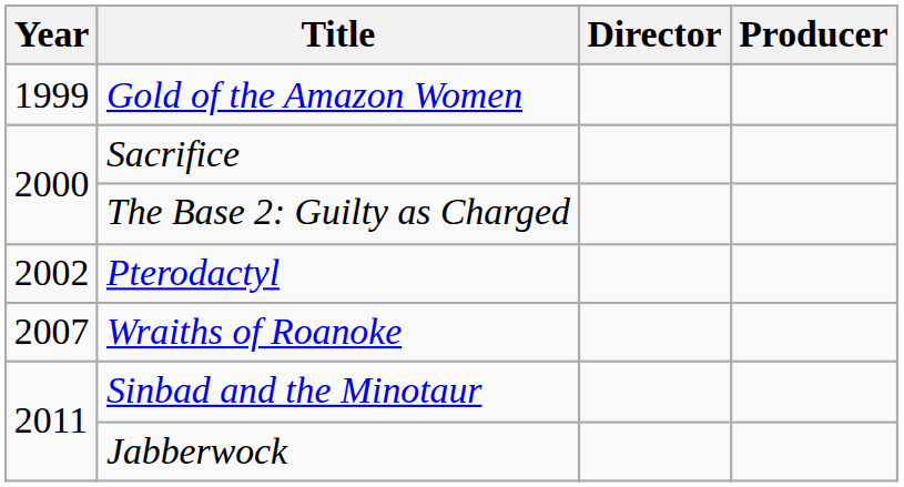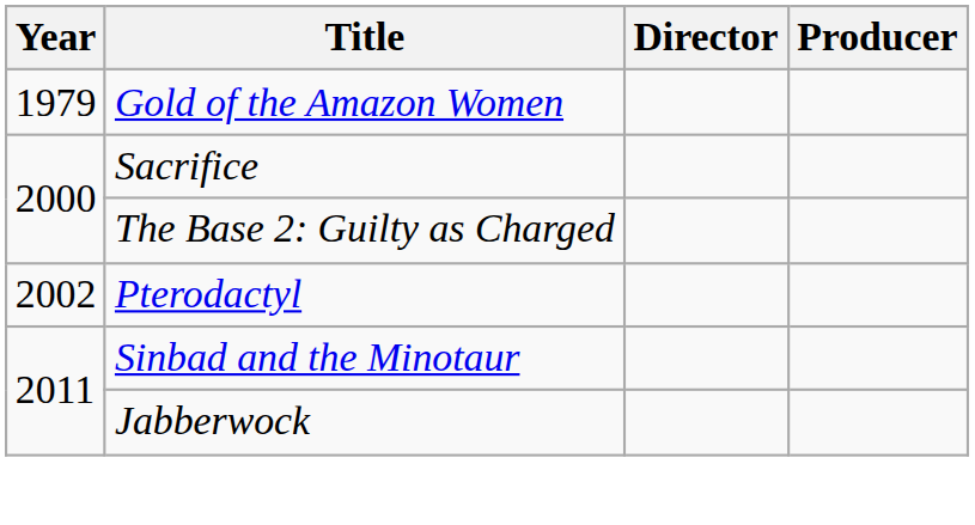 <table class="wikitable">
 <tr>
 <th>Year</th>
 <th>Title</th>
 <th>Director</th>
 <th>Producer</th>
 </tr>
 <tr>
-<td>1999</td>
+<td>1979</td>
 <td><em><a href='#'>Gold of the Amazon Women</a></em></td>
 <td></td>
 <td></td>
 </tr>
 <tr>
 <td rowspan="2">2000</td>
 <td><em>Sacrifice</em></td>
 <td></td>
 <td></td>
 </tr>
 <tr>
 <td><em>The Base 2: Guilty as Charged</em></td>
 <td></td>
 <td></td>
 </tr>
 <tr>
 <td>2002</td>
 <td><em><a href='#'>Pterodactyl</a></em></td>
 <td></td>
 <td></td>
 </tr>
 <tr>
-<td>2007</td>
-<td><em><a href='#'>Wraiths of Roanoke</a></em></td>
-<td></td>
-<td></td>
-</tr>
-<tr>
 <td rowspan="2">2011</td>
 <td><em><a href='#'>Sinbad and the Minotaur</a></em></td>
 <td></td>
 <td></td>
 </tr>
 <tr>
 <td><em>Jabberwock</em></td>
 <td></td>
 <td></td>
 </tr>
 </table>
